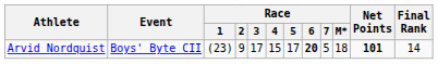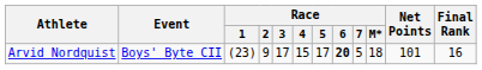 <table class="wikitable" style="font-size:90%">
 <tr>
 <th rowspan="2">Athlete</th>
 <th rowspan="2">Event</th>
 <th colspan=8>Race</th>
 <th rowspan=2>Net<br>Points</th>
 <th rowspan=2>Final <br>Rank</th>
 </tr>
 <tr style="font-size:95%">
 <th>1</th>
 <th>2</th>
 <th>3</th>
 <th>4</th>
 <th>5</th>
 <th>6</th>
 <th>7</th>
 <th>M*</th>
 </tr>
 <tr align=center>
 <td align=left><a href='#'>Arvid Nordquist</a></td>
 <td align=left><a href='#'>Boys' Byte CII</a></td>
 <td>(23)</td>
 <td>9</td>
 <td>17</td>
 <td>15</td>
 <td>17</td>
 <td><strong>20</strong></td>
 <td>5</td>
 <td>18</td>
-<td><strong>101</strong></td>
-<td>14</td>
+<td>101</td>
+<td>16</td>
 </tr>
 </table>
